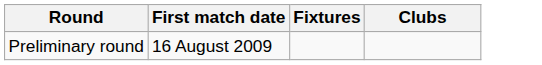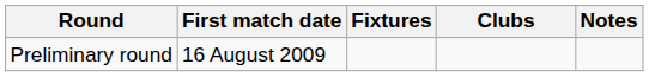 <table class="wikitable">
 <tr>
 <th>Round</th>
 <th>First match date</th>
 <th>Fixtures</th>
 <th width=100>Clubs</th>
+<th>Notes</th>
 </tr>
 <tr align=center>
 <td align=left>Preliminary round</td>
 <td align=left>16 August 2009</td>
 <td></td>
 <td></td>
+<td></td>
 </tr>
 </table>
